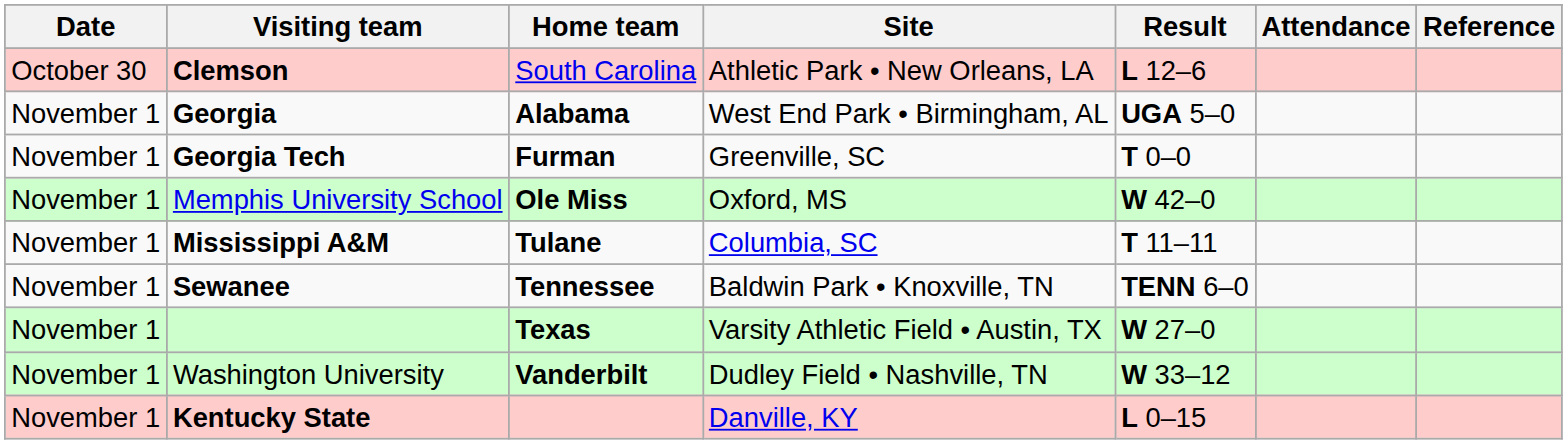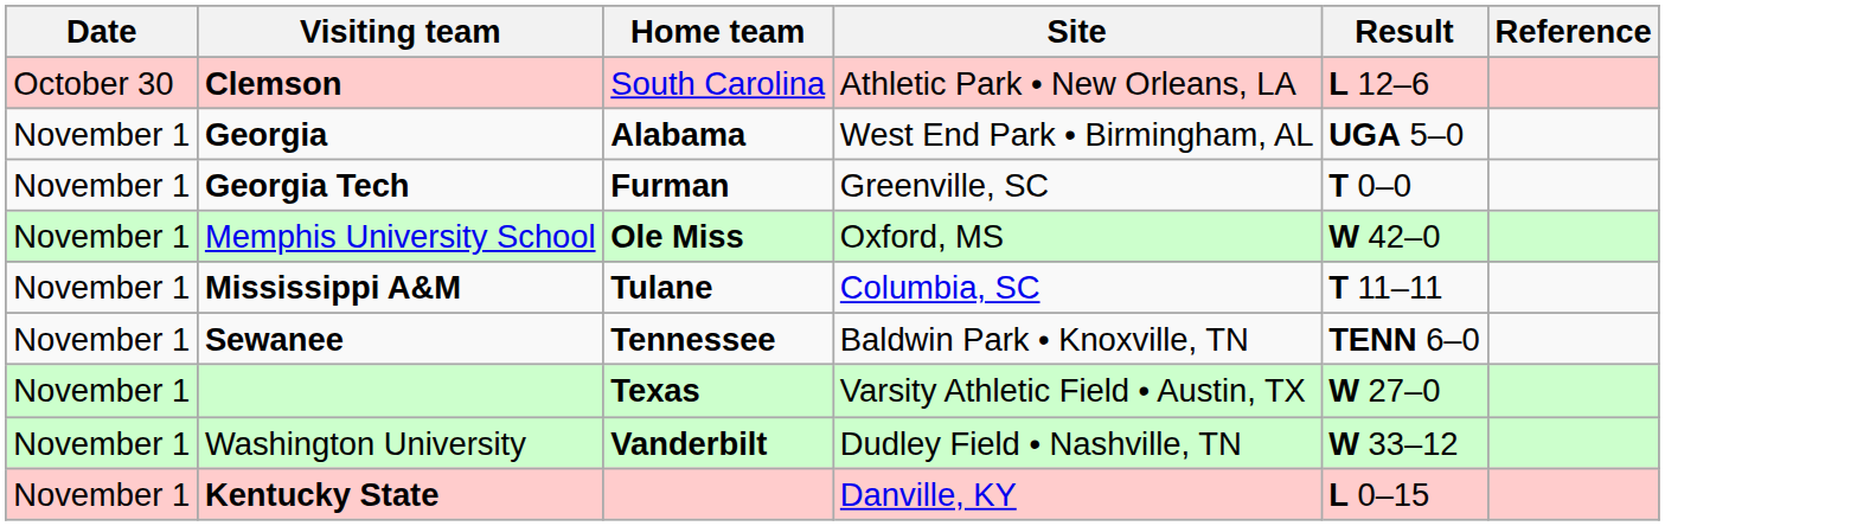 <table class="wikitable" style="font-size:95%;">
 <tr>
 <th>Date</th>
 <th>Visiting team</th>
 <th>Home team</th>
 <th>Site</th>
 <th>Result</th>
-<th>Attendance</th>
 <th class="unsortable">Reference</th>
 </tr>
 <tr bgcolor=ffcccc>
 <td>October 30</td>
 <td><strong>Clemson</strong></td>
 <td><a href='#'>South Carolina</a></td>
 <td>Athletic Park • New Orleans, LA</td>
 <td><strong>L</strong> 12–6</td>
 <td></td>
-<td></td>
 </tr>
 <tr bgcolor=>
 <td>November 1</td>
 <td><strong>Georgia</strong></td>
 <td><strong>Alabama</strong></td>
 <td>West End Park • Birmingham, AL</td>
 <td><strong>UGA</strong> 5–0</td>
-<td></td>
 <td></td>
 </tr>
 <tr bgcolor=>
 <td>November 1</td>
 <td><strong>Georgia Tech</strong></td>
 <td><strong>Furman</strong></td>
 <td>Greenville, SC</td>
 <td><strong>T</strong> 0–0</td>
 <td></td>
-<td></td>
 </tr>
 <tr bgcolor=ccffcc>
 <td>November 1</td>
 <td><a href='#'>Memphis University School</a></td>
 <td><strong>Ole Miss</strong></td>
 <td>Oxford, MS</td>
 <td><strong>W</strong> 42–0</td>
-<td></td>
 <td></td>
 </tr>
 <tr bgcolor=>
 <td>November 1</td>
 <td><strong>Mississippi A&M</strong></td>
 <td><strong>Tulane</strong></td>
 <td><a href='#'>Columbia, SC</a></td>
 <td><strong>T</strong> 11–11</td>
 <td></td>
-<td></td>
 </tr>
 <tr bgcolor=>
 <td>November 1</td>
 <td><strong>Sewanee</strong></td>
 <td><strong>Tennessee</strong></td>
 <td>Baldwin Park • Knoxville, TN</td>
 <td><strong>TENN</strong> 6–0</td>
-<td></td>
 <td></td>
 </tr>
 <tr bgcolor=ccffcc>
 <td>November 1</td>
 <td></td>
 <td><strong>Texas</strong></td>
 <td>Varsity Athletic Field • Austin, TX</td>
 <td><strong>W</strong> 27–0</td>
 <td></td>
-<td></td>
 </tr>
 <tr bgcolor=ccffcc>
 <td>November 1</td>
 <td>Washington University</td>
 <td><strong>Vanderbilt</strong></td>
 <td>Dudley Field • Nashville, TN</td>
 <td><strong>W</strong>  33–12</td>
-<td></td>
 <td></td>
 </tr>
 <tr bgcolor=ffcccc>
 <td>November 1</td>
 <td><strong>Kentucky State</strong></td>
 <td></td>
 <td><a href='#'>Danville, KY</a></td>
 <td><strong>L</strong> 0–15</td>
 <td></td>
-<td></td>
 </tr>
 </table>
